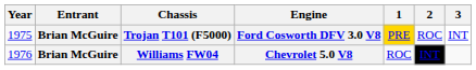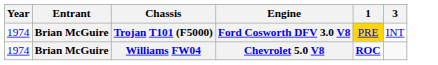 <table class="wikitable" style="text-align:center; font-size:90%">
 <tr>
 <th>Year</th>
 <th>Entrant</th>
 <th>Chassis</th>
 <th>Engine</th>
 <th>1</th>
-<th>2</th>
 <th>3</th>
 </tr>
 <tr>
-<td><a href='#'>1975</a></td>
+<td><a href='#'>1974</a></td>
 <th>Brian McGuire</th>
 <th><a href='#'>Trojan</a> <a href='#'>T101</a> (F5000)</th>
 <th><a href='#'>Ford Cosworth DFV</a> 3.0 <a href='#'>V8</a></th>
 <td style="background: gold;"><a href='#'>PRE</a></td>
-<td><a href='#'>ROC</a></td>
 <td style="background:#ffffff;"><a href='#'>INT</a><br></td>
 </tr>
 <tr>
-<td><a href='#'>1976</a></td>
+<td><a href='#'>1974</a></td>
 <th>Brian McGuire</th>
 <th><a href='#'>Williams</a> <a href='#'>FW04</a></th>
 <th><a href='#'>Chevrolet</a> 5.0 <a href='#'>V8</a></th>
-<td><a href='#'>ROC</a></td>
-<td style="background:#000; color:#fff;"><a href='#'><span>INT</span></a><br></td>
+<td><strong><a href='#'>ROC</a></strong></td>
 <td></td>
 </tr>
 </table>
